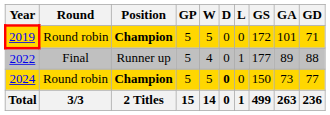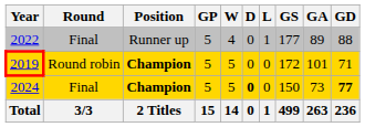 <table class="wikitable" style="text-align: center;">
 <tr>
 <th>Year</th>
 <th>Round</th>
 <th>Position</th>
 <th>GP</th>
 <th>W</th>
 <th>D</th>
 <th>L</th>
 <th>GS</th>
 <th>GA</th>
 <th>GD</th>
-</tr>
-<tr bgcolor=gold>
-<td style="border: 3px solid red" align=left> <a href='#'>2019</a></td>
-<td>Round robin</td>
-<td><strong>Champion</strong></td>
-<td>5</td>
-<td>5</td>
-<td>0</td>
-<td>0</td>
-<td>172</td>
-<td>101</td>
-<td>71</td>
 </tr>
 <tr bgcolor=silver>
 <td> <a href='#'>2022</a></td>
 <td>Final</td>
 <td>Runner up</td>
 <td>5</td>
 <td>4</td>
 <td>0</td>
 <td>1</td>
 <td>177</td>
 <td>89</td>
 <td>88</td>
 </tr>
 <tr bgcolor=gold>
+<td style="border: 3px solid red" align=left> <a href='#'>2019</a></td>
+<td>Round robin</td>
+<td><strong>Champion</strong></td>
+<td>5</td>
+<td>5</td>
+<td>0</td>
+<td>0</td>
+<td>172</td>
+<td>101</td>
+<td>71</td>
+</tr>
+<tr bgcolor=gold>
 <td> <a href='#'>2024</a></td>
-<td>Round robin</td>
+<td>Final</td>
 <td><strong>Champion</strong></td>
 <td>5</td>
 <td>5</td>
 <td><strong>0</strong></td>
 <td>0</td>
 <td>150</td>
 <td>73</td>
-<td>77</td>
+<td><strong>77</strong></td>
 </tr>
 <tr>
 <th>Total</th>
 <th>3/3</th>
 <th>2 Titles</th>
 <th>15</th>
 <th>14</th>
 <th>0</th>
 <th>1</th>
 <th>499</th>
 <th>263</th>
 <th>236</th>
 </tr>
 </table>
